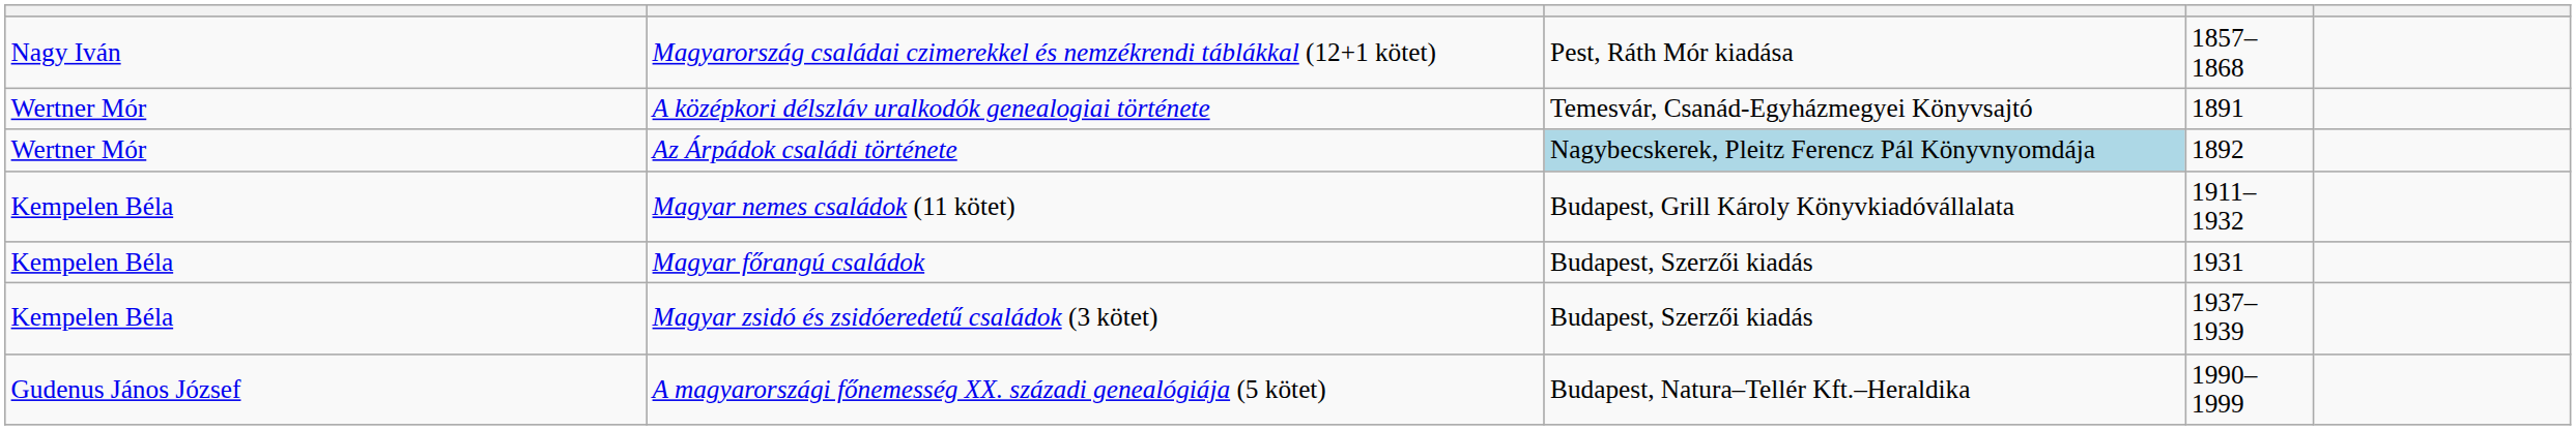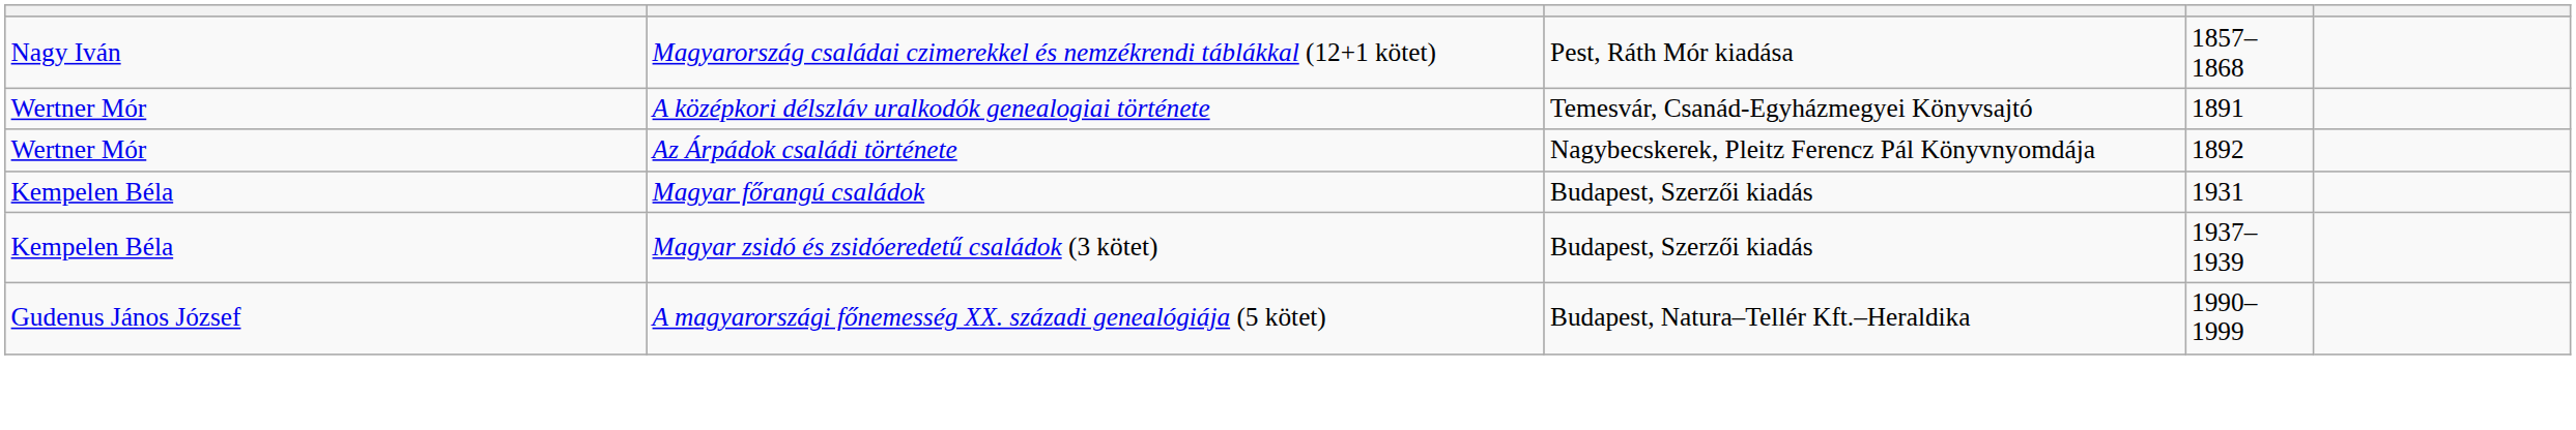 <table class="wikitable sortable">
 <tr>
 <th bgcolor="#DAA520" width="25%"></th>
 <th bgcolor="#DAA520" width="35%"></th>
 <th bgcolor="#DAA520" width="25%"></th>
 <th bgcolor="#DAA520" width="5%"></th>
 <th bgcolor="#DAA520" width="10%"></th>
 </tr>
 <tr>
 <td><a href='#'>Nagy Iván</a></td>
 <td><em><a href='#'>Magyarország családai czimerekkel és nemzékrendi táblákkal</a></em> (12+1 kötet)</td>
 <td>Pest, Ráth Mór kiadása</td>
 <td>1857–1868</td>
 <td></td>
 </tr>
 <tr>
 <td><a href='#'>Wertner Mór</a></td>
 <td><em><a href='#'>A középkori délszláv uralkodók genealogiai története</a></em></td>
 <td>Temesvár, Csanád-Egyházmegyei Könyvsajtó</td>
 <td>1891</td>
 <td></td>
 </tr>
 <tr>
 <td><a href='#'>Wertner Mór</a></td>
 <td><em><a href='#'>Az Árpádok családi története</a></em></td>
-<td style="background: lightblue;">Nagybecskerek, Pleitz Ferencz Pál Könyvnyomdája</td>
+<td>Nagybecskerek, Pleitz Ferencz Pál Könyvnyomdája</td>
 <td>1892</td>
-<td></td>
-</tr>
-<tr>
-<td><a href='#'>Kempelen Béla</a></td>
-<td><em><a href='#'>Magyar nemes családok</a></em> (11 kötet)</td>
-<td>Budapest, Grill Károly Könyvkiadóvállalata</td>
-<td>1911–1932</td>
 <td></td>
 </tr>
 <tr>
 <td><a href='#'>Kempelen Béla</a></td>
 <td><em><a href='#'>Magyar főrangú családok</a></em></td>
 <td>Budapest, Szerzői kiadás</td>
 <td>1931</td>
 <td></td>
 </tr>
 <tr>
 <td><a href='#'>Kempelen Béla</a></td>
 <td><em><a href='#'>Magyar zsidó és zsidóeredetű családok</a></em> (3 kötet)</td>
 <td>Budapest, Szerzői kiadás</td>
 <td>1937–1939</td>
 <td></td>
 </tr>
 <tr>
 <td><a href='#'>Gudenus János József</a></td>
 <td><em><a href='#'>A magyarországi főnemesség XX. századi genealógiája</a></em> (5 kötet)</td>
 <td>Budapest, Natura–Tellér Kft.–Heraldika</td>
 <td>1990–1999</td>
 <td></td>
 </tr>
 </table>
